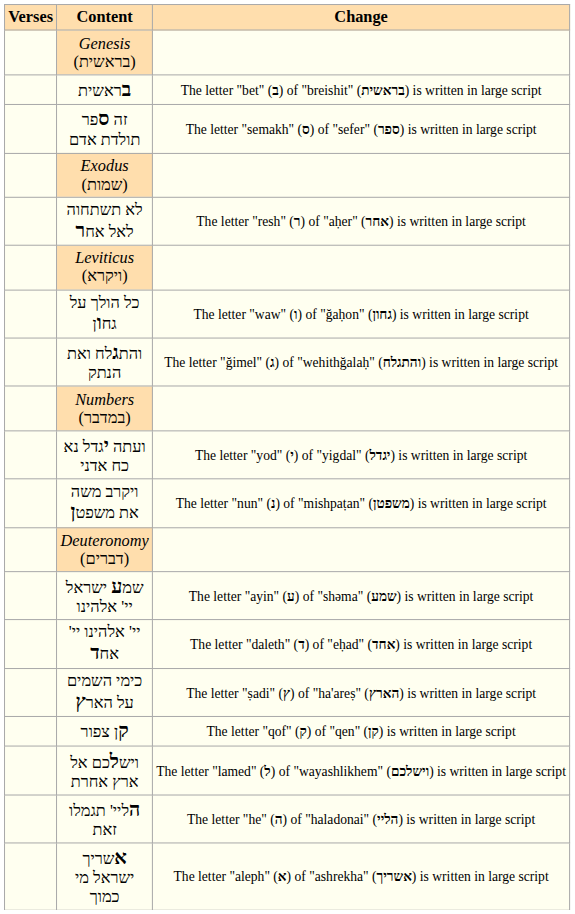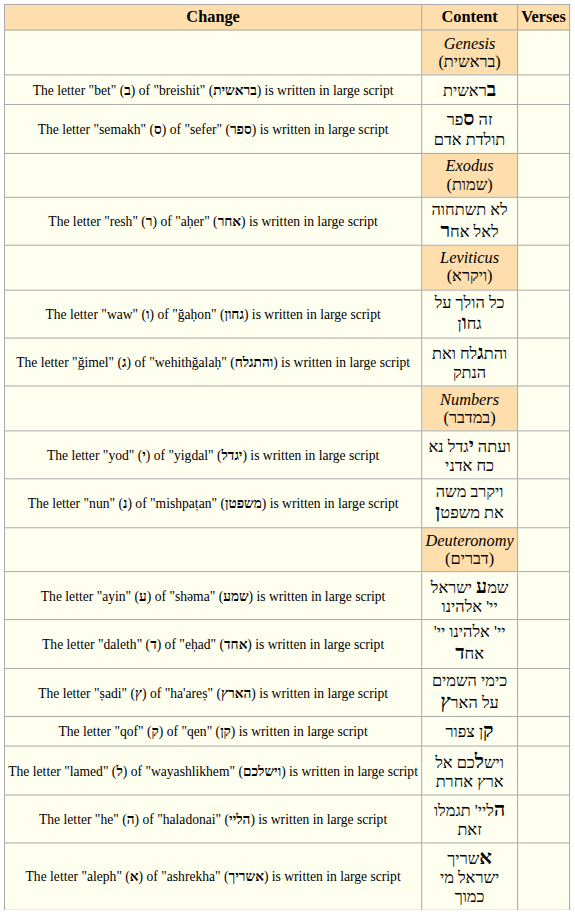 <table class="wikitable" style="background:Ivory; text-align:center">
 <tr>
+<th style="background:Navajowhite;">Change</th>
+<th style="background:Navajowhite;">Content</th>
 <th style="background:Navajowhite;">Verses</th>
-<th style="background:Navajowhite;">Content</th>
-<th style="background:Navajowhite;">Change</th>
 </tr>
 <tr>
 <td></td>
 <td columnspan=3; style="background:Navajowhite; text-align:center; width:65px"><em>Genesis</em> (בראשית)</td>
 <td></td>
 </tr>
 <tr>
+<td><small>The letter "bet" (<strong>ב</strong>) of "breishit" (<strong>בראשית</strong>) is written in large script</small></td>
+<td><big><strong>ב</strong></big>ראשית</td>
 <td></td>
-<td><big><strong>ב</strong></big>ראשית</td>
-<td><small>The letter "bet" (<strong>ב</strong>) of "breishit" (<strong>בראשית</strong>) is written in large script</small></td>
 </tr>
 <tr>
+<td><small>The letter "semakh" (<strong>ס</strong>) of "sefer" (<strong>ספר</strong>) is written in large script</small></td>
+<td>זה <big><strong>ס</strong></big>פר תולדת אדם</td>
 <td></td>
-<td>זה <big><strong>ס</strong></big>פר תולדת אדם</td>
-<td><small>The letter "semakh" (<strong>ס</strong>) of "sefer" (<strong>ספר</strong>) is written in large script</small></td>
 </tr>
 <tr>
 <td></td>
 <td columnspan=3; style="background:Navajowhite; text-align:center; width:65px"><em>Exodus</em> (שמות)</td>
 <td></td>
 </tr>
 <tr>
+<td><small>The letter "resh" (<strong>ר</strong>) of "aḥer" (<strong>אחר</strong>) is written in large script</small></td>
+<td>לא תשתחוה לאל אח<big><strong>ר</strong></big></td>
 <td></td>
-<td>לא תשתחוה לאל אח<big><strong>ר</strong></big></td>
-<td><small>The letter "resh" (<strong>ר</strong>) of "aḥer" (<strong>אחר</strong>) is written in large script</small></td>
 </tr>
 <tr>
 <td></td>
 <td columnspan=3; style="background:Navajowhite; text-align:center; width:65px"><em>Leviticus</em> (ויקרא)</td>
 <td></td>
 </tr>
 <tr>
+<td><small>The letter "waw" (<strong>ו</strong>) of "ğaḥon" (<strong>גחון</strong>) is written in large script</small></td>
+<td>כל הולך על גח<big><strong>ו</strong></big>ן</td>
 <td></td>
-<td>כל הולך על גח<big><strong>ו</strong></big>ן</td>
-<td><small>The letter "waw" (<strong>ו</strong>) of "ğaḥon" (<strong>גחון</strong>) is written in large script</small></td>
 </tr>
 <tr>
+<td><small>The letter "ğimel" (<strong>ג</strong>) of "wehithğalaḥ" (<strong>והתגלח</strong>) is written in large script</small></td>
+<td>והת<big><strong>ג</strong></big>לח ואת הנתק</td>
 <td></td>
-<td>והת<big><strong>ג</strong></big>לח ואת הנתק</td>
-<td><small>The letter "ğimel" (<strong>ג</strong>) of "wehithğalaḥ" (<strong>והתגלח</strong>) is written in large script</small></td>
 </tr>
 <tr>
 <td></td>
 <td columnspan=3; style="background:Navajowhite; text-align:center; width:65px"><em>Numbers</em> (במדבר)</td>
 <td></td>
 </tr>
 <tr>
+<td><small>The letter "yod" (<strong>י</strong>) of "yigdal" (<strong>יגדל</strong>) is written in large script</small></td>
+<td>ועתה <big><strong>י</strong></big>גדל נא כח אדני </td>
 <td></td>
-<td>ועתה <big><strong>י</strong></big>גדל נא כח אדני </td>
-<td><small>The letter "yod" (<strong>י</strong>) of "yigdal" (<strong>יגדל</strong>) is written in large script</small></td>
 </tr>
 <tr>
+<td><small>The letter "nun" (<strong>נ</strong>) of "mishpaṭan" (<strong>משפטן</strong>) is written in large script</small></td>
+<td>ויקרב משה את משפט<big><strong>ן</strong></big></td>
 <td></td>
-<td>ויקרב משה את משפט<big><strong>ן</strong></big></td>
-<td><small>The letter "nun" (<strong>נ</strong>) of "mishpaṭan" (<strong>משפטן</strong>) is written in large script</small></td>
 </tr>
 <tr>
 <td></td>
 <td columnspan=3; style="background:Navajowhite; text-align:center; width:65px"><em>Deuteronomy</em> (דברים)</td>
 <td></td>
 </tr>
 <tr>
+<td><small>The letter "ayin" (<strong>ע</strong>) of "shǝma" (<strong>שמע</strong>) is written in large script</small></td>
+<td>שמ<big><strong>ע</strong></big> ישראל יי' אלהינו</td>
 <td></td>
-<td>שמ<big><strong>ע</strong></big> ישראל יי' אלהינו</td>
-<td><small>The letter "ayin" (<strong>ע</strong>) of "shǝma" (<strong>שמע</strong>) is written in large script</small></td>
 </tr>
 <tr>
+<td><small>The letter "daleth" (<strong>ד</strong>) of "eḥad" (<strong>אחד</strong>) is written in large script</small></td>
+<td>יי' אלהינו יי' אח<big><strong>ד</strong></big></td>
 <td></td>
-<td>יי' אלהינו יי' אח<big><strong>ד</strong></big></td>
-<td><small>The letter "daleth" (<strong>ד</strong>) of "eḥad" (<strong>אחד</strong>) is written in large script</small></td>
 </tr>
 <tr>
+<td><small>The letter "ṣadi" (<strong>ץ</strong>) of "ha'areṣ" (<strong>הארץ</strong>) is written in large script</small></td>
+<td>כימי השמים על האר<big><strong>ץ</strong></big></td>
 <td></td>
-<td>כימי השמים על האר<big><strong>ץ</strong></big></td>
-<td><small>The letter "ṣadi" (<strong>ץ</strong>) of "ha'areṣ" (<strong>הארץ</strong>) is written in large script</small></td>
 </tr>
 <tr>
+<td><small>The letter "qof" (<strong>ק</strong>) of "qen" (<strong>קן</strong>) is written in large script</small></td>
+<td><big><strong>ק</strong></big>ן צפור</td>
 <td></td>
-<td><big><strong>ק</strong></big>ן צפור</td>
-<td><small>The letter "qof" (<strong>ק</strong>) of "qen" (<strong>קן</strong>) is written in large script</small></td>
 </tr>
 <tr>
+<td><small>The letter "lamed" (<strong>ל</strong>) of "wayashlikhem" (<strong>וישלכם</strong>) is written in large script</small></td>
+<td>ויש<big><strong>ל</strong></big>כם אל ארץ אחרת</td>
 <td></td>
-<td>ויש<big><strong>ל</strong></big>כם אל ארץ אחרת</td>
-<td><small>The letter "lamed" (<strong>ל</strong>) of "wayashlikhem" (<strong>וישלכם</strong>) is written in large script</small></td>
 </tr>
 <tr>
+<td><small>The letter "he" (<strong>ה</strong>) of "haladonai" (<strong>הליי</strong>) is written in large script</small></td>
+<td><big><strong>ה</strong></big>ליי' תגמלו זאת</td>
 <td></td>
-<td><big><strong>ה</strong></big>ליי' תגמלו זאת</td>
-<td><small>The letter "he" (<strong>ה</strong>) of "haladonai" (<strong>הליי</strong>) is written in large script</small></td>
 </tr>
 <tr>
+<td><small>The letter "aleph" (<strong>א</strong>) of "ashrekha" (<strong>אשריך</strong>) is written in large script</small></td>
+<td><big><strong>א</strong></big>שריך ישראל מי כמוך</td>
 <td></td>
-<td><big><strong>א</strong></big>שריך ישראל מי כמוך</td>
-<td><small>The letter "aleph" (<strong>א</strong>) of "ashrekha" (<strong>אשריך</strong>) is written in large script</small></td>
 </tr>
 </table>
